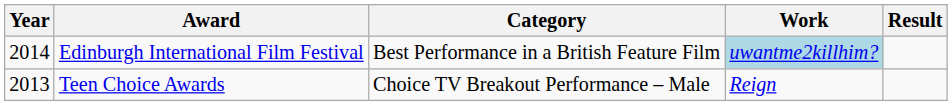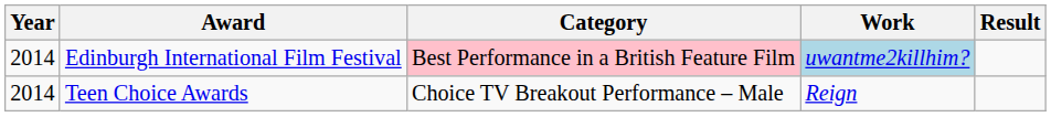 <table class="wikitable sortable">
 <tr>
 <th>Year</th>
 <th>Award</th>
 <th>Category</th>
 <th>Work</th>
 <th>Result</th>
 </tr>
 <tr>
 <td>2014</td>
 <td><a href='#'>Edinburgh International Film Festival</a></td>
-<td>Best Performance in a British Feature Film</td>
+<td style="background: pink;">Best Performance in a British Feature Film</td>
 <td style="background: lightblue;"><em><a href='#'>uwantme2killhim?</a></em></td>
 <td></td>
 </tr>
 <tr>
-<td>2013</td>
+<td>2014</td>
 <td><a href='#'>Teen Choice Awards</a></td>
 <td>Choice TV Breakout Performance – Male</td>
 <td><em><a href='#'>Reign</a></em></td>
 <td></td>
 </tr>
 </table>
